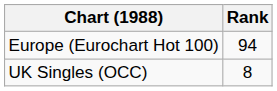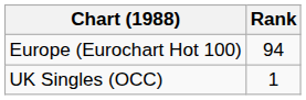 <table class="wikitable sortable">
 <tr>
 <th>Chart (1988)</th>
 <th>Rank</th>
 </tr>
 <tr>
 <td>Europe (Eurochart Hot 100)</td>
 <td style="text-align:center;">94</td>
 </tr>
 <tr>
 <td>UK Singles (OCC)</td>
-<td style="text-align:center;">8</td>
+<td style="text-align:center;">1</td>
 </tr>
 </table>
